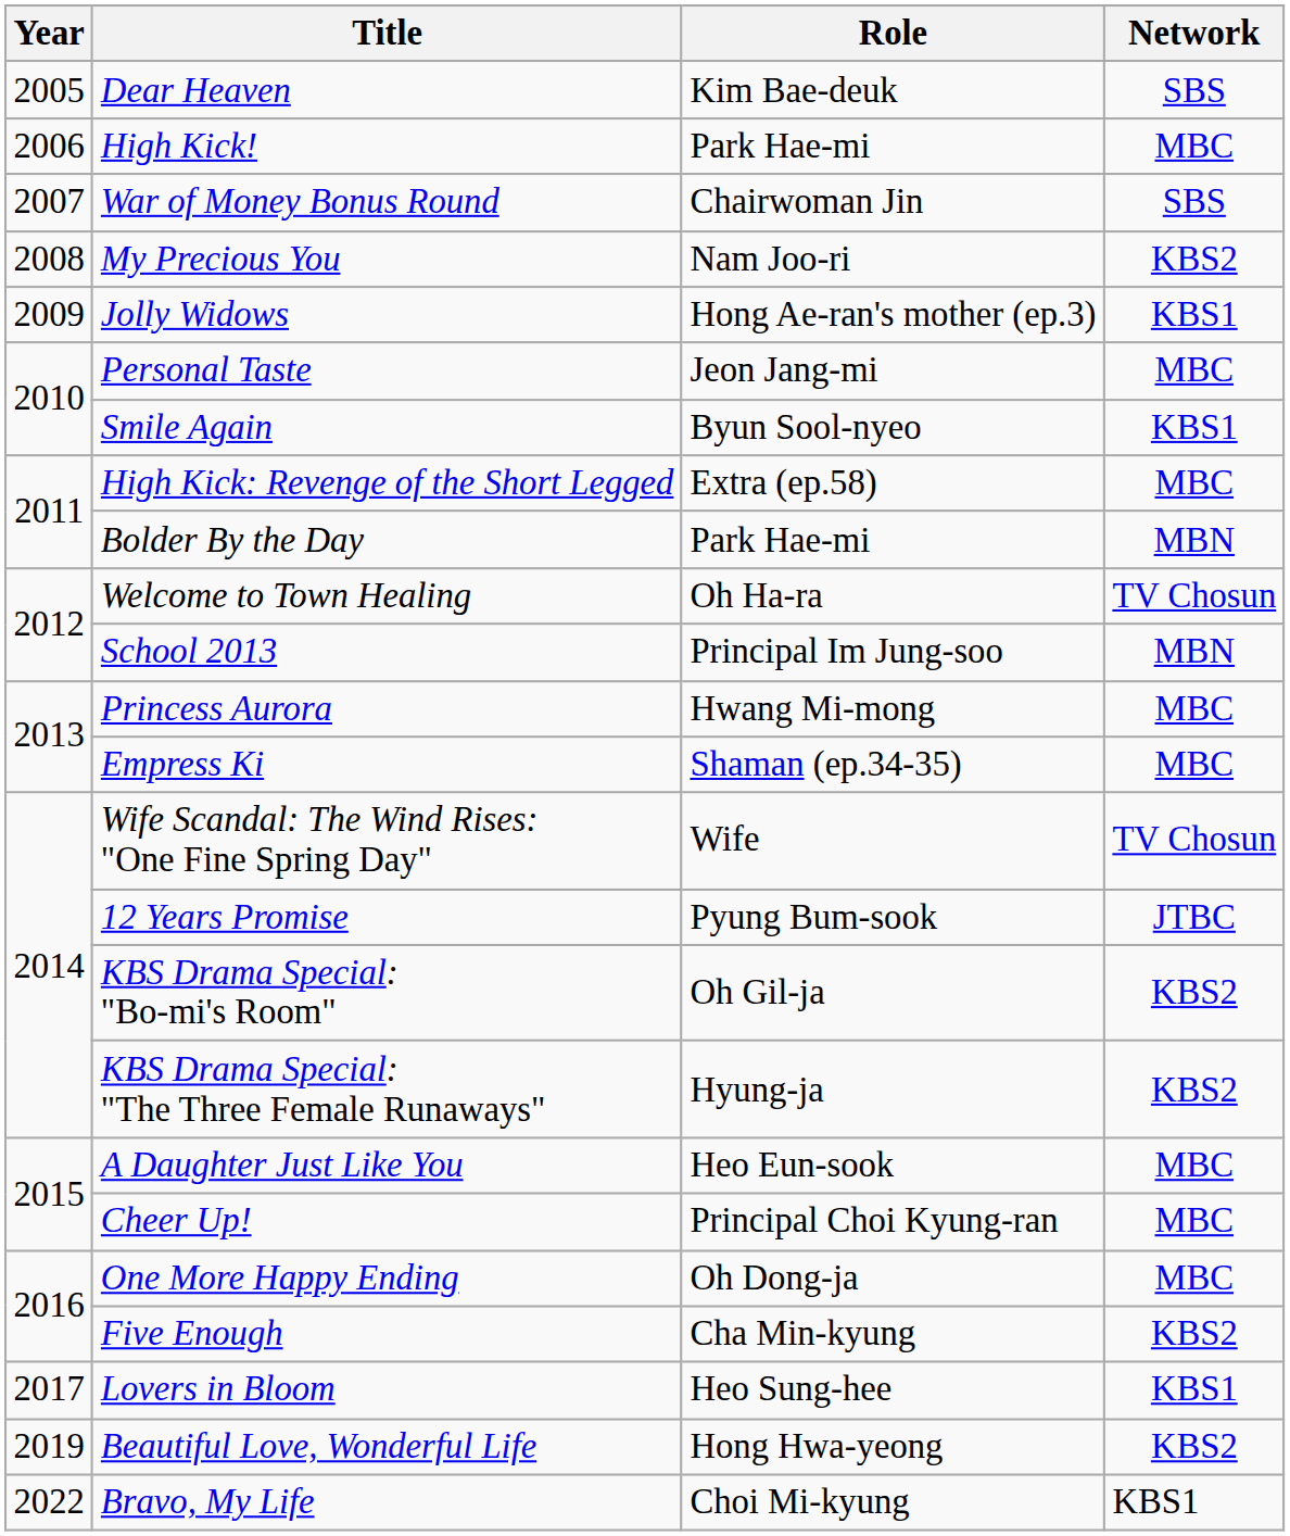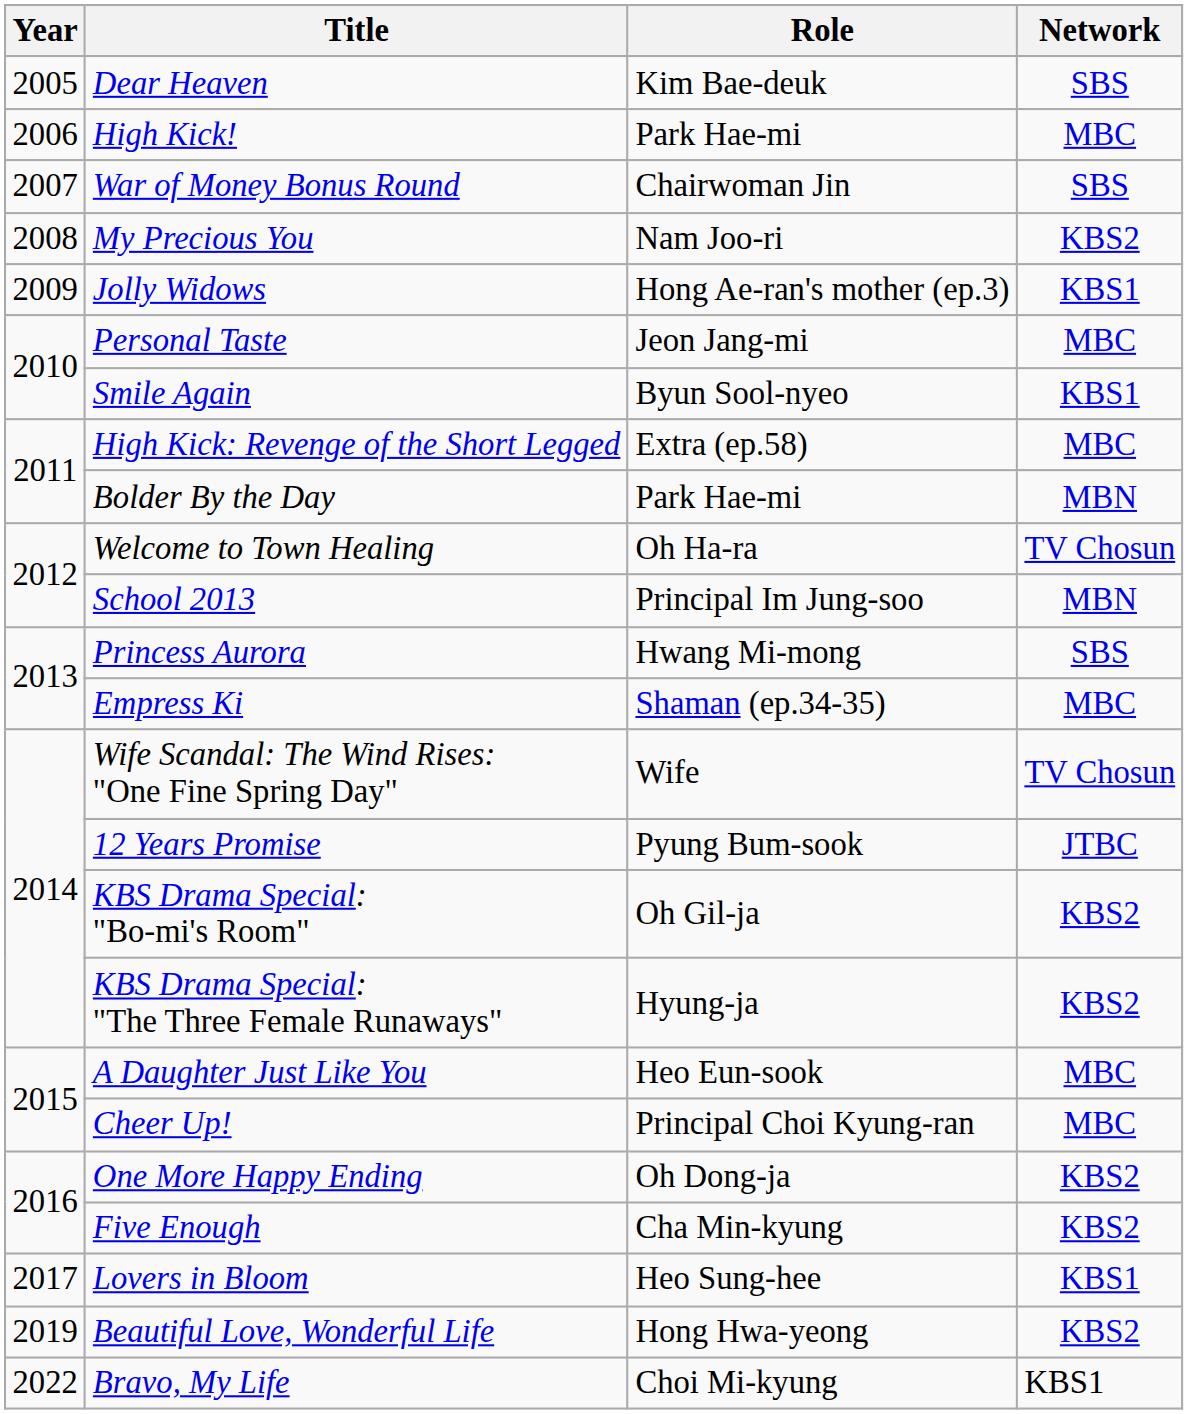 <table class="wikitable">
 <tr>
 <th>Year</th>
 <th>Title</th>
 <th>Role</th>
 <th>Network</th>
 </tr>
 <tr>
 <td style="text-align:center;">2005</td>
 <td><em><a href='#'>Dear Heaven</a></em></td>
 <td>Kim Bae-deuk</td>
 <td style="text-align:center;"><a href='#'>SBS</a></td>
 </tr>
 <tr>
 <td style="text-align:center;">2006</td>
 <td><em><a href='#'>High Kick!</a></em></td>
 <td>Park Hae-mi</td>
 <td style="text-align:center;"><a href='#'>MBC</a></td>
 </tr>
 <tr>
 <td style="text-align:center;">2007</td>
 <td><em><a href='#'>War of Money Bonus Round</a></em></td>
 <td>Chairwoman Jin</td>
 <td style="text-align:center;"><a href='#'>SBS</a></td>
 </tr>
 <tr>
 <td style="text-align:center;">2008</td>
 <td><em><a href='#'>My Precious You</a></em></td>
 <td>Nam Joo-ri</td>
 <td style="text-align:center;"><a href='#'>KBS2</a></td>
 </tr>
 <tr>
 <td style="text-align:center;">2009</td>
 <td><em><a href='#'>Jolly Widows</a></em></td>
 <td>Hong Ae-ran's mother (ep.3)</td>
 <td style="text-align:center;"><a href='#'>KBS1</a></td>
 </tr>
 <tr>
 <td rowspan="2" style="text-align:center;">2010</td>
 <td><em><a href='#'>Personal Taste</a></em></td>
 <td>Jeon Jang-mi</td>
 <td style="text-align:center;"><a href='#'>MBC</a></td>
 </tr>
 <tr>
 <td><em><a href='#'>Smile Again</a></em></td>
 <td>Byun Sool-nyeo</td>
 <td style="text-align:center;"><a href='#'>KBS1</a></td>
 </tr>
 <tr>
 <td rowspan="2" style="text-align:center;">2011</td>
 <td><em><a href='#'>High Kick: Revenge of the Short Legged</a></em></td>
 <td>Extra (ep.58)</td>
 <td style="text-align:center;"><a href='#'>MBC</a></td>
 </tr>
 <tr>
 <td><em>Bolder By the Day</em></td>
 <td>Park Hae-mi</td>
 <td style="text-align:center;"><a href='#'>MBN</a></td>
 </tr>
 <tr>
 <td rowspan="2" style="text-align:center;">2012</td>
 <td><em>Welcome to Town Healing</em></td>
 <td>Oh Ha-ra</td>
 <td style="text-align:center;"><a href='#'>TV Chosun</a></td>
 </tr>
 <tr>
 <td><em><a href='#'>School 2013</a></em></td>
 <td>Principal Im Jung-soo</td>
 <td style="text-align:center;"><a href='#'>MBN</a></td>
 </tr>
 <tr>
 <td rowspan="2" style="text-align:center;">2013</td>
 <td><em><a href='#'>Princess Aurora</a></em></td>
 <td>Hwang Mi-mong</td>
-<td style="text-align:center;"><a href='#'>MBC</a></td>
+<td style="text-align:center;"><a href='#'>SBS</a></td>
 </tr>
 <tr>
 <td><em><a href='#'>Empress Ki</a></em></td>
 <td><a href='#'>Shaman</a> (ep.34-35)</td>
 <td style="text-align:center;"><a href='#'>MBC</a></td>
 </tr>
 <tr>
 <td rowspan="4" style="text-align:center;">2014</td>
 <td><em>Wife Scandal: The Wind Rises:</em><br>"One Fine Spring Day"</td>
 <td>Wife</td>
 <td style="text-align:center;"><a href='#'>TV Chosun</a></td>
 </tr>
 <tr>
 <td><em><a href='#'>12 Years Promise</a></em></td>
 <td>Pyung Bum-sook</td>
 <td style="text-align:center;"><a href='#'>JTBC</a></td>
 </tr>
 <tr>
 <td><em><a href='#'>KBS Drama Special</a>:</em><br>"Bo-mi's Room"</td>
 <td>Oh Gil-ja</td>
 <td style="text-align:center;"><a href='#'>KBS2</a></td>
 </tr>
 <tr>
 <td><em><a href='#'>KBS Drama Special</a>:</em><br>"The Three Female Runaways"</td>
 <td>Hyung-ja</td>
 <td style="text-align:center;"><a href='#'>KBS2</a></td>
 </tr>
 <tr>
 <td rowspan="2" style="text-align:center;">2015</td>
 <td><em><a href='#'>A Daughter Just Like You</a></em></td>
 <td>Heo Eun-sook</td>
 <td style="text-align:center;"><a href='#'>MBC</a></td>
 </tr>
 <tr>
 <td><em><a href='#'>Cheer Up!</a></em></td>
 <td>Principal Choi Kyung-ran</td>
 <td style="text-align:center;"><a href='#'>MBC</a></td>
 </tr>
 <tr>
 <td rowspan="2" style="text-align:center;">2016</td>
 <td><em><a href='#'>One More Happy Ending</a></em></td>
 <td>Oh Dong-ja</td>
-<td style="text-align:center;"><a href='#'>MBC</a></td>
+<td style="text-align:center;"><a href='#'>KBS2</a></td>
 </tr>
 <tr>
 <td><em><a href='#'>Five Enough</a></em></td>
 <td>Cha Min-kyung</td>
 <td style="text-align:center;"><a href='#'>KBS2</a></td>
 </tr>
 <tr>
 <td style="text-align:center;">2017</td>
 <td><em><a href='#'>Lovers in Bloom</a></em></td>
 <td>Heo Sung-hee</td>
 <td style="text-align:center;"><a href='#'>KBS1</a></td>
 </tr>
 <tr>
 <td style="text-align:center;">2019</td>
 <td><em><a href='#'>Beautiful Love, Wonderful Life</a></em></td>
 <td>Hong Hwa-yeong</td>
 <td style="text-align:center;"><a href='#'>KBS2</a></td>
 </tr>
 <tr>
 <td>2022</td>
 <td><em><a href='#'>Bravo, My Life</a></em></td>
 <td>Choi Mi-kyung </td>
 <td>KBS1</td>
 </tr>
 </table>
